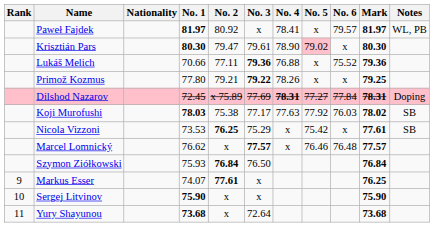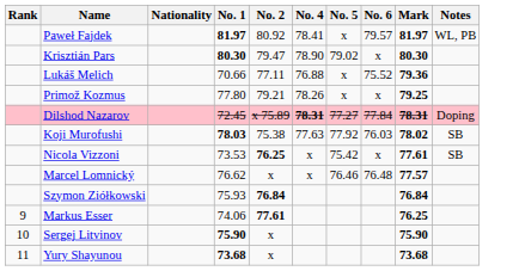 <table class="wikitable sortable" style="text-align:center">
 <tr>
 <th>Rank</th>
 <th>Name</th>
 <th>Nationality</th>
 <th>No. 1</th>
 <th>No. 2</th>
-<th>No. 3</th>
 <th>No. 4</th>
 <th>No. 5</th>
 <th>No. 6</th>
 <th>Mark</th>
 <th>Notes</th>
 </tr>
 <tr>
 <td></td>
 <td align=left><a href='#'>Paweł Fajdek</a></td>
 <td align=left></td>
 <td><strong>81.97</strong></td>
 <td>80.92</td>
-<td>x</td>
 <td>78.41</td>
 <td>x</td>
 <td>79.57</td>
 <td><strong>81.97</strong></td>
 <td>WL, PB</td>
 </tr>
 <tr>
 <td></td>
 <td align=left><a href='#'>Krisztián Pars</a></td>
 <td align=left></td>
 <td><strong>80.30</strong></td>
 <td>79.47</td>
-<td>79.61</td>
 <td>78.90</td>
-<td style="background: pink;">79.02</td>
+<td>79.02</td>
 <td>x</td>
 <td><strong>80.30</strong></td>
 <td></td>
 </tr>
 <tr>
 <td></td>
 <td align=left><a href='#'>Lukáš Melich</a></td>
 <td align=left></td>
 <td>70.66</td>
 <td>77.11</td>
-<td><strong>79.36</strong></td>
 <td>76.88</td>
 <td>x</td>
 <td>75.52</td>
 <td><strong>79.36</strong></td>
 <td></td>
 </tr>
 <tr>
 <td></td>
 <td align=left><a href='#'>Primož Kozmus</a></td>
 <td align=left></td>
 <td>77.80</td>
 <td>79.21</td>
-<td><strong>79.22</strong></td>
 <td>78.26</td>
 <td>x</td>
 <td>x</td>
 <td><strong>79.25</strong></td>
 <td></td>
 </tr>
 <tr bgcolor=pink>
 <td></td>
 <td align=left><a href='#'>Dilshod Nazarov</a></td>
 <td align=left></td>
 <td><s> 72.45 </s></td>
 <td><s>x  75.89 </s></td>
-<td><s> 77.69</s></td>
 <td><s> <strong>78.31</strong></s></td>
 <td><s>77.27 </s></td>
 <td><s>77.84</s></td>
 <td><s><strong>78.31</strong></s></td>
 <td>Doping</td>
 </tr>
 <tr>
 <td></td>
 <td align=left><a href='#'>Koji Murofushi</a></td>
 <td align=left></td>
 <td><strong>78.03</strong></td>
 <td>75.38</td>
-<td>77.17</td>
 <td>77.63</td>
 <td>77.92</td>
 <td>76.03</td>
 <td><strong>78.02</strong></td>
 <td>SB</td>
 </tr>
 <tr>
 <td></td>
 <td align=left><a href='#'>Nicola Vizzoni</a></td>
 <td align=left></td>
 <td>73.53</td>
 <td><strong>76.25</strong></td>
-<td>75.29</td>
 <td>x</td>
 <td>75.42</td>
 <td>x</td>
 <td><strong>77.61</strong></td>
 <td>SB</td>
 </tr>
 <tr>
 <td></td>
 <td align=left><a href='#'>Marcel Lomnický</a></td>
 <td align=left></td>
 <td>76.62</td>
 <td>x</td>
-<td><strong>77.57</strong></td>
 <td>x</td>
 <td>76.46</td>
 <td>76.48</td>
 <td><strong>77.57</strong></td>
 <td></td>
 </tr>
 <tr>
 <td></td>
 <td align=left><a href='#'>Szymon Ziółkowski</a></td>
 <td align=left></td>
 <td>75.93</td>
 <td><strong>76.84</strong></td>
-<td>76.50</td>
 <td></td>
 <td></td>
 <td></td>
 <td><strong>76.84</strong></td>
 <td></td>
 </tr>
 <tr>
 <td>9</td>
 <td align=left><a href='#'>Markus Esser</a></td>
 <td align=left></td>
-<td>74.07</td>
+<td>74.06</td>
 <td><strong>77.61</strong></td>
-<td>x</td>
 <td></td>
 <td></td>
 <td></td>
 <td><strong>76.25</strong></td>
 <td></td>
 </tr>
 <tr>
 <td>10</td>
 <td align=left><a href='#'>Sergej Litvinov</a></td>
 <td align=left></td>
 <td><strong>75.90</strong></td>
-<td>x</td>
 <td>x</td>
 <td></td>
 <td></td>
 <td></td>
 <td><strong>75.90</strong></td>
 <td></td>
 </tr>
 <tr>
 <td>11</td>
 <td align=left><a href='#'>Yury Shayunou</a></td>
 <td align=left></td>
 <td><strong>73.68</strong></td>
 <td>x</td>
-<td>72.64</td>
 <td></td>
 <td></td>
 <td></td>
 <td><strong>73.68</strong></td>
 <td></td>
 </tr>
 </table>
